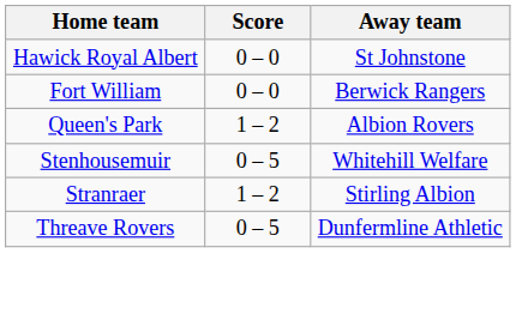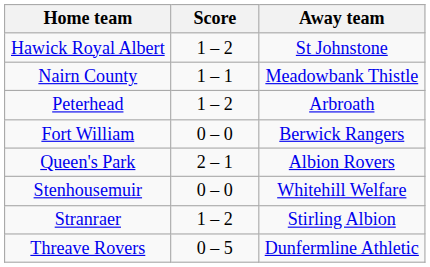 <table class="wikitable" style="text-align: center">
 <tr>
 <th width=140>Home team</th>
 <th width=70>Score</th>
 <th width=140>Away team</th>
 </tr>
 <tr>
 <td><a href='#'>Hawick Royal Albert</a></td>
-<td>0 – 0</td>
+<td>1 – 2</td>
 <td><a href='#'>St Johnstone</a></td>
+</tr>
+<tr>
+<td><a href='#'>Nairn County</a></td>
+<td>1 – 1</td>
+<td><a href='#'>Meadowbank Thistle</a></td>
+</tr>
+<tr>
+<td><a href='#'>Peterhead</a></td>
+<td>1 – 2</td>
+<td><a href='#'>Arbroath</a></td>
 </tr>
 <tr>
 <td><a href='#'>Fort William</a></td>
 <td>0 – 0</td>
 <td><a href='#'>Berwick Rangers</a></td>
 </tr>
 <tr>
 <td><a href='#'>Queen's Park</a></td>
-<td>1 – 2</td>
+<td>2 – 1</td>
 <td><a href='#'>Albion Rovers</a></td>
 </tr>
 <tr>
 <td><a href='#'>Stenhousemuir</a></td>
-<td>0 – 5</td>
+<td>0 – 0</td>
 <td><a href='#'>Whitehill Welfare</a></td>
 </tr>
 <tr>
 <td><a href='#'>Stranraer</a></td>
 <td>1 – 2</td>
 <td><a href='#'>Stirling Albion</a></td>
 </tr>
 <tr>
 <td><a href='#'>Threave Rovers</a></td>
 <td>0 – 5</td>
 <td><a href='#'>Dunfermline Athletic</a></td>
 </tr>
 </table>
